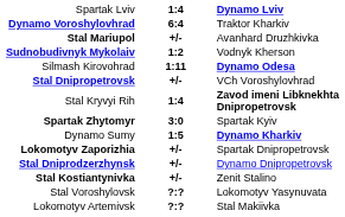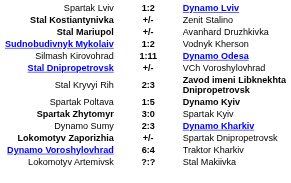 <table width=100% cellspacing=1>
 <tr>
 <th width=20%></th>
 <th width=12%></th>
 <th width=20%></th>
 <th></th>
 </tr>
 <tr style=font-size:90%>
 <td align=right>Spartak Lviv</td>
-<td align=center><strong>1:4</strong></td>
+<td align=center><strong>1:2</strong></td>
 <td><strong><a href='#'>Dynamo Lviv</a></strong></td>
 <td align=center></td>
 </tr>
 <tr style=font-size:90%>
-<td align=right><strong><a href='#'>Dynamo Voroshylovhrad</a></strong></td>
-<td align=center><strong>6:4</strong></td>
-<td>Traktor Kharkiv</td>
+<td align=right><strong>Stal Kostiantynivka</strong></td>
+<td align=center><strong>+/-</strong></td>
+<td>Zenit Stalino</td>
 <td align=center></td>
 </tr>
 <tr style=font-size:90%>
 <td align=right><strong>Stal Mariupol</strong></td>
 <td align=center><strong>+/-</strong></td>
 <td>Avanhard Druzhkivka</td>
 <td align=center></td>
 </tr>
 <tr style=font-size:90%>
 <td align=right><strong><a href='#'>Sudnobudivnyk Mykolaiv</a></strong></td>
 <td align=center><strong>1:2</strong></td>
 <td>Vodnyk Kherson</td>
 <td align=center></td>
 </tr>
 <tr style=font-size:90%>
 <td align=right>Silmash Kirovohrad</td>
 <td align=center><strong>1:11</strong></td>
 <td><strong><a href='#'>Dynamo Odesa</a></strong></td>
 <td align=center></td>
 </tr>
 <tr style=font-size:90%>
 <td align=right><strong><a href='#'>Stal Dnipropetrovsk</a></strong></td>
 <td align=center><strong>+/-</strong></td>
 <td>VCh Voroshylovhrad</td>
 <td align=center></td>
 </tr>
 <tr style=font-size:90%>
 <td align=right>Stal Kryvyi Rih</td>
-<td align=center><strong>1:4</strong></td>
+<td align=center><strong>2:3</strong></td>
 <td><strong>Zavod imeni Libknekhta Dnipropetrovsk</strong></td>
+<td align=center></td>
+</tr>
+<tr style=font-size:90%>
+<td align=right>Spartak Poltava</td>
+<td align=center><strong>1:5</strong></td>
+<td><strong>Dynamo Kyiv</strong></td>
 <td align=center></td>
 </tr>
 <tr style=font-size:90%>
 <td align=right><strong>Spartak Zhytomyr</strong></td>
 <td align=center><strong>3:0</strong></td>
 <td>Spartak Kyiv</td>
 <td align=center></td>
 </tr>
 <tr style=font-size:90%>
 <td align=right>Dynamo Sumy</td>
-<td align=center><strong>1:5</strong></td>
+<td align=center><strong>2:3</strong></td>
 <td><strong><a href='#'>Dynamo Kharkiv</a></strong></td>
 <td align=center></td>
 </tr>
 <tr style=font-size:90%>
 <td align=right><strong>Lokomotyv Zaporizhia</strong></td>
 <td align=center><strong>+/-</strong></td>
 <td>Spartak Dnipropetrovsk</td>
 <td align=center></td>
 </tr>
 <tr style=font-size:90%>
-<td align=right><strong><a href='#'>Stal Dniprodzerzhynsk</a></strong></td>
-<td align=center><strong>+/-</strong></td>
-<td><a href='#'>Dynamo Dnipropetrovsk</a></td>
-<td align=center></td>
-</tr>
-<tr style=font-size:90%>
-<td align=right><strong>Stal Kostiantynivka</strong></td>
-<td align=center><strong>+/-</strong></td>
-<td>Zenit Stalino</td>
-<td align=center></td>
-</tr>
-<tr style=font-size:90%>
-<td align=right>Stal Voroshylovsk</td>
-<td align=center><strong>?:?</strong></td>
-<td>Lokomotyv Yasynuvata</td>
+<td align=right><strong><a href='#'>Dynamo Voroshylovhrad</a></strong></td>
+<td align=center><strong>6:4</strong></td>
+<td>Traktor Kharkiv</td>
 <td align=center></td>
 </tr>
 <tr style=font-size:90%>
 <td align=right>Lokomotyv Artemivsk</td>
 <td align=center><strong>?:?</strong></td>
 <td>Stal Makiivka</td>
 <td align=center></td>
 </tr>
 </table>
